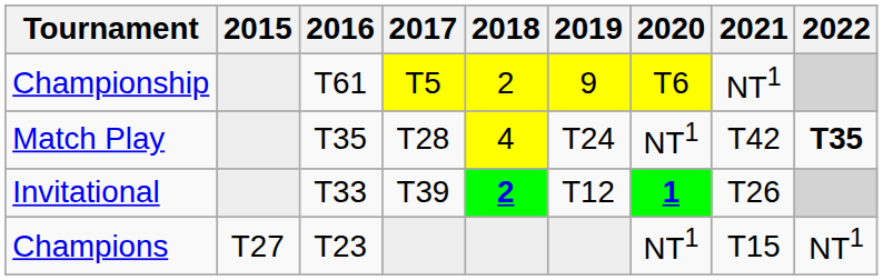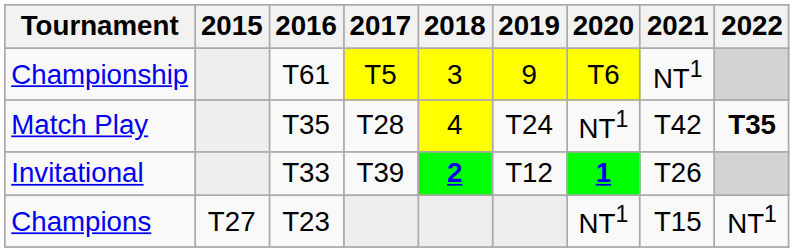 <table class="wikitable" style="text-align:center;">
 <tr>
 <th>Tournament</th>
 <th>2015</th>
 <th>2016</th>
 <th>2017</th>
 <th>2018</th>
 <th>2019</th>
 <th>2020</th>
 <th>2021</th>
 <th>2022</th>
 </tr>
 <tr>
 <td align="left"><a href='#'>Championship</a></td>
 <td style="background:#eeeeee;"></td>
 <td>T61</td>
 <td style="background:yellow;">T5</td>
-<td style="background:yellow;">2</td>
+<td style="background:yellow;">3</td>
 <td style="background:yellow;">9</td>
 <td style="background:yellow;">T6</td>
 <td>NT<sup>1</sup></td>
 <td colspan=1 style="background:#D3D3D3;"></td>
 </tr>
 <tr>
 <td align="left"><a href='#'>Match Play</a></td>
 <td style="background:#eeeeee;"></td>
 <td>T35</td>
 <td>T28</td>
 <td style="background:yellow;">4</td>
 <td>T24</td>
 <td>NT<sup>1</sup></td>
 <td>T42</td>
 <td><strong>T35</strong></td>
 </tr>
 <tr>
 <td align="left"><a href='#'>Invitational</a></td>
 <td style="background:#eeeeee;"></td>
 <td>T33</td>
 <td>T39</td>
 <td style="background:lime;"><strong><a href='#'>2</a></strong></td>
 <td>T12</td>
 <td style="background:lime;"><strong><a href='#'>1</a></strong></td>
 <td>T26</td>
 <td colspan=1 style="background:#D3D3D3;"></td>
 </tr>
 <tr>
 <td align="left"><a href='#'>Champions</a></td>
 <td>T27</td>
 <td>T23</td>
 <td style="background:#eeeeee;"></td>
 <td style="background:#eeeeee;"></td>
 <td style="background:#eeeeee;"></td>
 <td>NT<sup>1</sup></td>
 <td>T15</td>
 <td>NT<sup>1</sup></td>
 </tr>
 </table>
